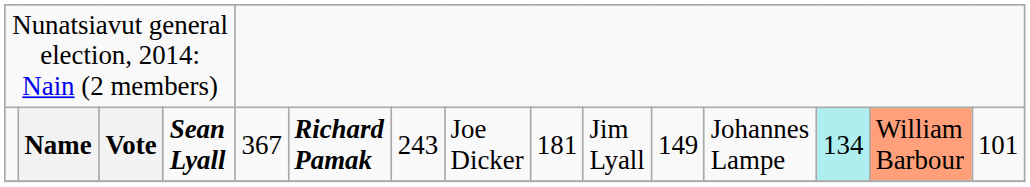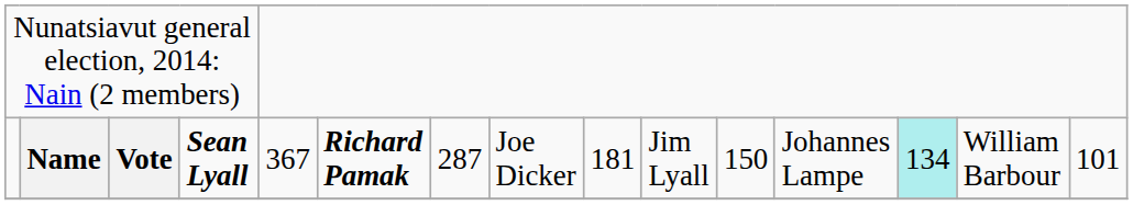 <table class="wikitable">
 <tr>
 <td colspan=4 align=center>Nunatsiavut general election, 2014: <a href='#'>Nain</a> (2 members)</td>
 </tr>
 <tr>
 <td></td>
 <th><strong>Name </strong></th>
 <th><strong>Vote</strong><br></th>
 <td><strong><em>Sean Lyall</em></strong></td>
 <td>367<br></td>
 <td><strong><em>Richard Pamak</em></strong></td>
-<td>243<br></td>
+<td>287<br></td>
 <td>Joe Dicker</td>
 <td>181<br></td>
 <td>Jim Lyall</td>
-<td>149<br></td>
+<td>150<br></td>
 <td>Johannes Lampe</td>
 <td style="background: paleturquoise;">134<br></td>
-<td style="background: lightsalmon;">William Barbour</td>
+<td>William Barbour</td>
 <td>101</td>
 </tr>
 <tr>
 </tr>
 </table>
